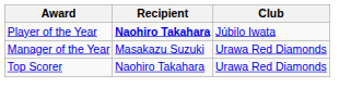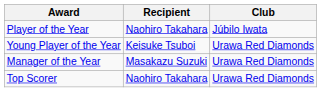 <table class="wikitable">
 <tr>
 <th>Award</th>
 <th>Recipient</th>
 <th>Club</th>
 </tr>
 <tr>
 <td><a href='#'>Player of the Year</a></td>
-<td><strong> <a href='#'>Naohiro Takahara</a></strong></td>
+<td> <a href='#'>Naohiro Takahara</a></td>
 <td><a href='#'>Júbilo Iwata</a></td>
+</tr>
+<tr>
+<td><a href='#'>Young Player of the Year</a></td>
+<td> <a href='#'>Keisuke Tsuboi</a></td>
+<td><a href='#'>Urawa Red Diamonds</a></td>
 </tr>
 <tr>
 <td><a href='#'>Manager of the Year</a></td>
 <td> <a href='#'>Masakazu Suzuki</a></td>
 <td><a href='#'>Urawa Red Diamonds</a></td>
 </tr>
 <tr>
 <td><a href='#'>Top Scorer</a></td>
 <td> <a href='#'>Naohiro Takahara</a></td>
 <td><a href='#'>Urawa Red Diamonds</a></td>
 </tr>
 </table>
